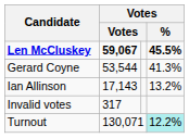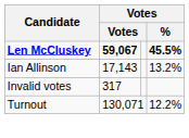 <table class="wikitable">
 <tr>
 <th rowspan="2" width="125">Candidate</th>
 <th colspan="3" width="75">Votes</th>
 </tr>
 <tr>
 <th colspan="2">Votes</th>
 <th>%</th>
 </tr>
 <tr>
 <td><strong><a href='#'>Len McCluskey</a></strong> </td>
 <td><strong>59,067</strong></td>
 <td align="center"></td>
 <td><strong>45.5%</strong></td>
 </tr>
 <tr>
-<td scope="row">Gerard Coyne</td>
-<td>53,544</td>
-<td align="center"></td>
-<td>41.3%</td>
-</tr>
-<tr>
 <td>Ian Allinson</td>
 <td>17,143</td>
 <td align="center"></td>
 <td>13.2%</td>
 </tr>
 <tr>
 <td>Invalid votes</td>
 <td>317</td>
 <td></td>
 </tr>
 <tr>
 <td>Turnout</td>
 <td colspan="2">130,071</td>
-<td style="background: paleturquoise;">12.2%</td>
+<td>12.2%</td>
 </tr>
 </table>
